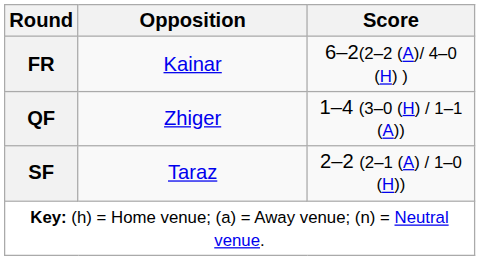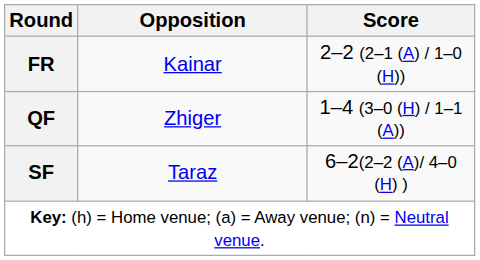 <table class="wikitable plainrowheaders" style="text-align:center;margin:0">
 <tr>
 <th scope="col" style="width:35px">Round</th>
 <th scope="col" style="width:175px">Opposition</th>
 <th scope="col" style="width:125px">Score</th>
 </tr>
 <tr>
 <th scope=row style="text-align:center">FR</th>
 <td><a href='#'>Kainar</a></td>
-<td>6–2<small>(2–2 (<a href='#'>A</a>)/ 4–0 (<a href='#'>H</a>) )</small></td>
+<td>2–2 <small>(2–1 (<a href='#'>A</a>) / 1–0 (<a href='#'>H</a>))</small></td>
 </tr>
 <tr>
 <th scope=row style="text-align:center">QF</th>
 <td><a href='#'>Zhiger</a></td>
 <td>1–4 <small>(3–0 (<a href='#'>H</a>) / 1–1 (<a href='#'>A</a>))</small></td>
 </tr>
 <tr>
 <th scope=row style="text-align:center">SF</th>
 <td><a href='#'>Taraz</a></td>
-<td>2–2 <small>(2–1 (<a href='#'>A</a>) / 1–0 (<a href='#'>H</a>))</small></td>
+<td>6–2<small>(2–2 (<a href='#'>A</a>)/ 4–0 (<a href='#'>H</a>) )</small></td>
 </tr>
 <tr>
 <td colspan="3" style="background-color:white"><small><strong>Key:</strong> (h) = Home venue; (a) = Away venue; (n) = <a href='#'>Neutral venue</a>.</small></td>
 </tr>
 </table>
